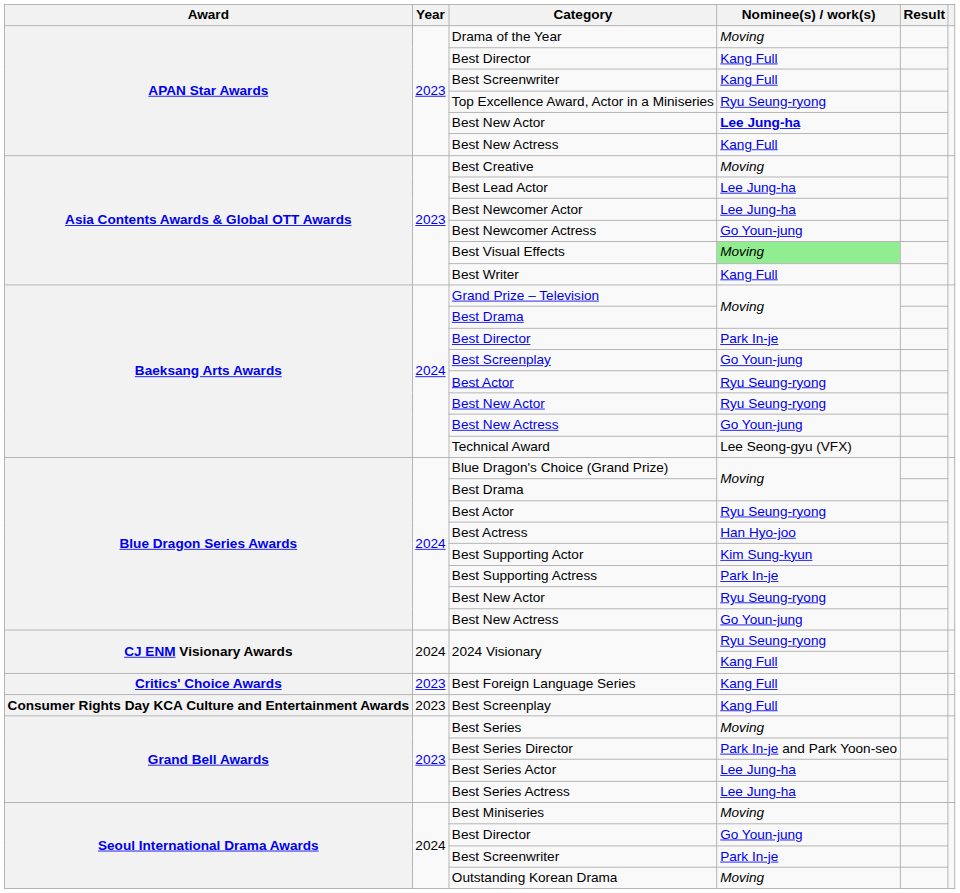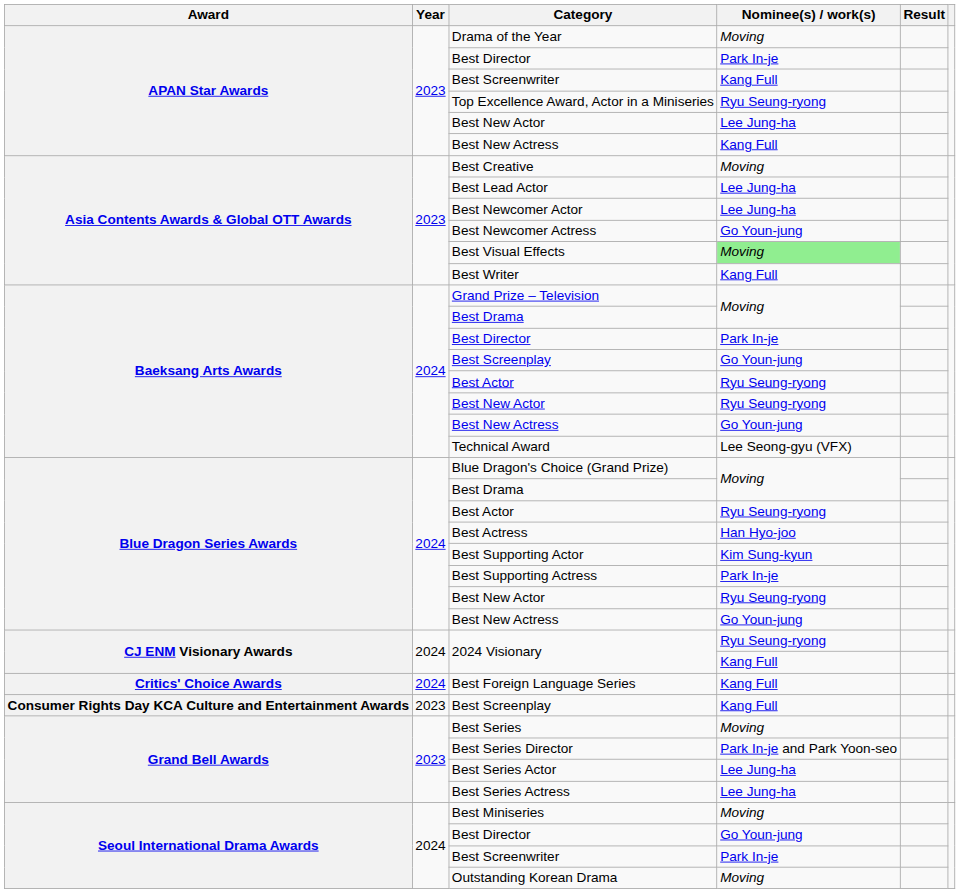 <table class="wikitable plainrowheaders sortable">
 <tr>
 <th scope="col">Award</th>
 <th scope="col">Year</th>
 <th scope="col">Category</th>
 <th scope="col">Nominee(s) / work(s)</th>
 <th scope="col">Result</th>
 <th scope="col" class="unsortable"></th>
 </tr>
 <tr>
 <th scope="row" rowspan="6"><a href='#'>APAN Star Awards</a></th>
 <td rowspan="6" style="text-align:center"><a href='#'>2023</a></td>
 <td>Drama of the Year</td>
 <td><em>Moving</em></td>
 <td></td>
 <td rowspan="6" style="text-align:center"></td>
 </tr>
 <tr>
 <td>Best Director</td>
-<td><a href='#'>Kang Full</a></td>
+<td><a href='#'>Park In-je</a></td>
 <td></td>
 </tr>
 <tr>
 <td>Best Screenwriter</td>
 <td><a href='#'>Kang Full</a></td>
 <td></td>
 </tr>
 <tr>
 <td>Top Excellence Award, Actor in a Miniseries</td>
 <td><a href='#'>Ryu Seung-ryong</a></td>
 <td></td>
 </tr>
 <tr>
 <td>Best New Actor</td>
-<td><strong><a href='#'>Lee Jung-ha</a></strong></td>
+<td><a href='#'>Lee Jung-ha</a></td>
 <td></td>
 </tr>
 <tr>
 <td>Best New Actress</td>
 <td><a href='#'>Kang Full</a></td>
 <td></td>
 </tr>
 <tr>
 <th scope="row" rowspan="6"><a href='#'>Asia Contents Awards & Global OTT Awards</a></th>
 <td rowspan="6" style="text-align:center"><a href='#'>2023</a></td>
 <td>Best Creative</td>
 <td><em>Moving</em></td>
 <td></td>
 <td rowspan="6" style="text-align:center"></td>
 </tr>
 <tr>
 <td>Best Lead Actor</td>
 <td><a href='#'>Lee Jung-ha</a></td>
 <td></td>
 </tr>
 <tr>
 <td>Best Newcomer Actor</td>
 <td><a href='#'>Lee Jung-ha</a></td>
 <td></td>
 </tr>
 <tr>
 <td>Best Newcomer Actress</td>
 <td><a href='#'>Go Youn-jung</a></td>
 <td></td>
 </tr>
 <tr>
 <td>Best Visual Effects</td>
 <td style="background: lightgreen;"><em>Moving</em></td>
 <td></td>
 </tr>
 <tr>
 <td>Best Writer</td>
 <td><a href='#'>Kang Full</a></td>
 <td></td>
 </tr>
 <tr>
 <th scope="row" rowspan="8"><a href='#'>Baeksang Arts Awards</a></th>
 <td rowspan="8" style="text-align:center"><a href='#'>2024</a></td>
 <td><a href='#'>Grand Prize – Television</a></td>
 <td rowspan="2"><em>Moving</em></td>
 <td></td>
 <td rowspan="8" style="text-align:center"></td>
 </tr>
 <tr>
 <td><a href='#'>Best Drama</a></td>
 <td></td>
 </tr>
 <tr>
 <td><a href='#'>Best Director</a></td>
 <td><a href='#'>Park In-je</a></td>
 <td></td>
 </tr>
 <tr>
 <td><a href='#'>Best Screenplay</a></td>
 <td><a href='#'>Go Youn-jung</a></td>
 <td></td>
 </tr>
 <tr>
 <td><a href='#'>Best Actor</a></td>
 <td><a href='#'>Ryu Seung-ryong</a></td>
 <td></td>
 </tr>
 <tr>
 <td><a href='#'>Best New Actor</a></td>
 <td><a href='#'>Ryu Seung-ryong</a></td>
 <td></td>
 </tr>
 <tr>
 <td><a href='#'>Best New Actress</a></td>
 <td><a href='#'>Go Youn-jung</a></td>
 <td></td>
 </tr>
 <tr>
 <td>Technical Award</td>
 <td>Lee Seong-gyu (VFX)</td>
 <td></td>
 </tr>
 <tr>
 <th scope="row" rowspan="8"><a href='#'>Blue Dragon Series Awards</a></th>
 <td rowspan="8"><a href='#'>2024</a></td>
 <td>Blue Dragon's Choice (Grand Prize)</td>
 <td rowspan="2"><em>Moving</em></td>
 <td></td>
 <td style="text-align:center" rowspan="8"></td>
 </tr>
 <tr>
 <td>Best Drama</td>
 <td></td>
 </tr>
 <tr>
 <td>Best Actor</td>
 <td><a href='#'>Ryu Seung-ryong</a></td>
 <td></td>
 </tr>
 <tr>
 <td>Best Actress</td>
 <td><a href='#'>Han Hyo-joo</a></td>
 <td></td>
 </tr>
 <tr>
 <td>Best Supporting Actor</td>
 <td><a href='#'>Kim Sung-kyun</a></td>
 <td></td>
 </tr>
 <tr>
 <td>Best Supporting Actress</td>
 <td><a href='#'>Park In-je</a></td>
 <td></td>
 </tr>
 <tr>
 <td>Best New Actor</td>
 <td><a href='#'>Ryu Seung-ryong</a></td>
 <td></td>
 </tr>
 <tr>
 <td>Best New Actress</td>
 <td><a href='#'>Go Youn-jung</a></td>
 <td></td>
 </tr>
 <tr>
 <th scope="row" rowspan="2"><a href='#'>CJ ENM</a> Visionary Awards</th>
 <td rowspan="2" style="text-align:center">2024</td>
 <td rowspan="2">2024 Visionary</td>
 <td><a href='#'>Ryu Seung-ryong</a></td>
 <td></td>
 <td rowspan="2" style="text-align:center"></td>
 </tr>
 <tr>
 <td><a href='#'>Kang Full</a></td>
 <td></td>
 </tr>
 <tr>
 <th scope="row"><a href='#'>Critics' Choice Awards</a></th>
-<td style="text-align:center"><a href='#'>2023</a></td>
+<td style="text-align:center"><a href='#'>2024</a></td>
 <td>Best Foreign Language Series</td>
 <td><a href='#'>Kang Full</a></td>
 <td></td>
 <td style="text-align:center"></td>
 </tr>
 <tr>
 <th scope="row">Consumer Rights Day KCA Culture and Entertainment Awards</th>
 <td style="text-align:center">2023</td>
 <td>Best Screenplay</td>
 <td><a href='#'>Kang Full</a></td>
 <td></td>
 <td style="text-align:center"></td>
 </tr>
 <tr>
 <th scope="row" rowspan="4"><a href='#'>Grand Bell Awards</a></th>
 <td rowspan="4" style="text-align:center"><a href='#'>2023</a></td>
 <td>Best Series</td>
 <td><em>Moving</em></td>
 <td></td>
 <td rowspan="4" style="text-align:center"></td>
 </tr>
 <tr>
 <td>Best Series Director</td>
 <td><a href='#'>Park In-je</a> and Park Yoon-seo</td>
 <td></td>
 </tr>
 <tr>
 <td>Best Series Actor</td>
 <td><a href='#'>Lee Jung-ha</a></td>
 <td></td>
 </tr>
 <tr>
 <td>Best Series Actress</td>
 <td><a href='#'>Lee Jung-ha</a></td>
 <td></td>
 </tr>
 <tr>
 <th scope="row" rowspan="4"><a href='#'>Seoul International Drama Awards</a></th>
 <td style="text-align:center" rowspan="4">2024</td>
 <td>Best Miniseries</td>
 <td><em>Moving</em></td>
 <td></td>
 <td style="text-align:center" rowspan="4"></td>
 </tr>
 <tr>
 <td>Best Director</td>
 <td><a href='#'>Go Youn-jung</a></td>
 <td></td>
 </tr>
 <tr>
 <td>Best Screenwriter</td>
 <td><a href='#'>Park In-je</a></td>
 <td></td>
 </tr>
 <tr>
 <td>Outstanding Korean Drama</td>
 <td><em>Moving</em></td>
 <td></td>
 </tr>
 </table>
